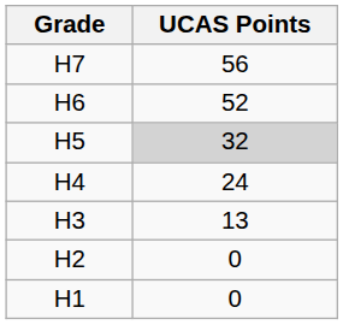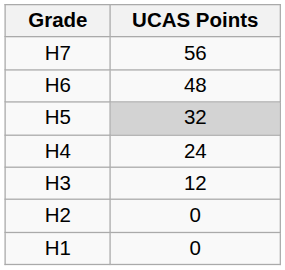 <table class="wikitable" border="1" style="text-align:center; margin-left:1em;">
 <tr>
 <th width="75">Grade</th>
 <th width="125">UCAS Points</th>
 </tr>
 <tr>
 <td align="center">H7</td>
 <td>56</td>
 </tr>
 <tr>
 <td align="center">H6</td>
-<td>52</td>
+<td>48</td>
 </tr>
 <tr>
 <td align="center">H5</td>
 <td style="background: lightgrey;">32</td>
 </tr>
 <tr>
 <td align="center">H4</td>
 <td>24</td>
 </tr>
 <tr>
 <td align="center">H3</td>
-<td>13</td>
+<td>12</td>
 </tr>
 <tr>
 <td align="center">H2</td>
 <td>0</td>
 </tr>
 <tr>
 <td align="center">H1</td>
 <td>0</td>
 </tr>
 </table>
